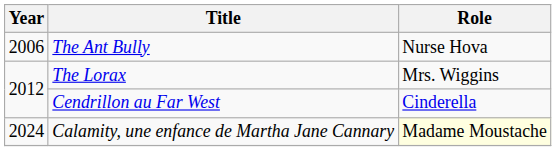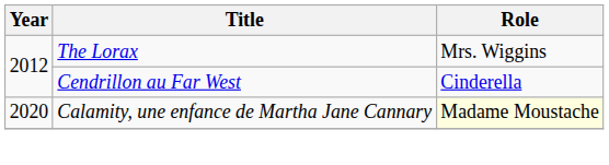 <table class="wikitable">
 <tr>
 <th>Year</th>
 <th>Title</th>
 <th>Role</th>
-</tr>
-<tr>
-<td>2006</td>
-<td><em><a href='#'>The Ant Bully</a></em></td>
-<td>Nurse Hova</td>
 </tr>
 <tr>
 <td rowspan=2>2012</td>
 <td><em><a href='#'>The Lorax</a></em></td>
 <td>Mrs. Wiggins</td>
 </tr>
 <tr>
 <td><em><a href='#'>Cendrillon au Far West</a></em></td>
 <td><a href='#'>Cinderella</a></td>
 </tr>
 <tr>
-<td>2024</td>
+<td>2020</td>
 <td><em>Calamity, une enfance de Martha Jane Cannary</em></td>
 <td style="background: lightyellow;">Madame Moustache</td>
 </tr>
 <tr>
 </tr>
 </table>
